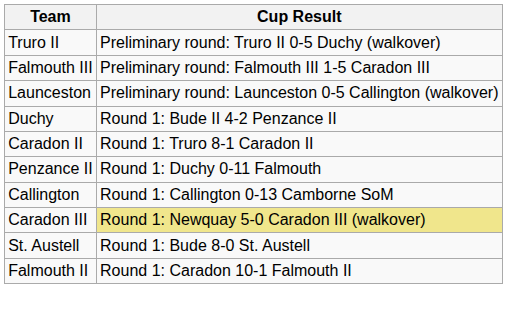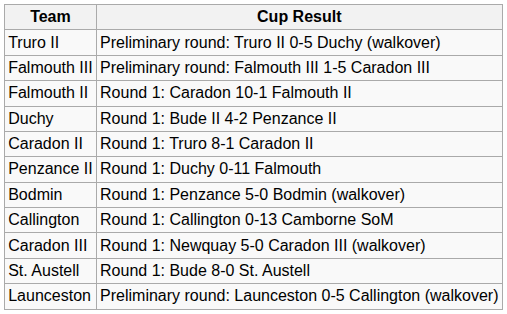 <table class="wikitable">
 <tr>
 <th align=center>Team</th>
 <th align=center>Cup Result</th>
 </tr>
 <tr>
 <td>Truro II</td>
 <td>Preliminary round: Truro II 0-5 Duchy (walkover)</td>
 </tr>
 <tr>
 <td>Falmouth III</td>
 <td>Preliminary round: Falmouth III 1-5 Caradon III</td>
 </tr>
 <tr>
-<td>Launceston</td>
-<td>Preliminary round: Launceston 0-5 Callington (walkover)</td>
+<td>Falmouth II</td>
+<td>Round 1: Caradon 10-1 Falmouth II</td>
 </tr>
 <tr>
 <td>Duchy</td>
 <td>Round 1: Bude II 4-2 Penzance II</td>
 </tr>
 <tr>
 <td>Caradon II</td>
 <td>Round 1: Truro 8-1 Caradon II</td>
 </tr>
 <tr>
 <td>Penzance II</td>
 <td>Round 1: Duchy 0-11 Falmouth</td>
 </tr>
 <tr>
+<td>Bodmin</td>
+<td>Round 1: Penzance 5-0 Bodmin (walkover)</td>
+</tr>
+<tr>
 <td>Callington</td>
 <td>Round 1: Callington 0-13 Camborne SoM</td>
 </tr>
 <tr>
 <td>Caradon III</td>
-<td style="background: khaki;">Round 1: Newquay 5-0 Caradon III (walkover)</td>
+<td>Round 1: Newquay 5-0 Caradon III (walkover)</td>
 </tr>
 <tr>
 <td>St. Austell</td>
 <td>Round 1: Bude 8-0 St. Austell</td>
 </tr>
 <tr>
-<td>Falmouth II</td>
-<td>Round 1: Caradon 10-1 Falmouth II</td>
+<td>Launceston</td>
+<td>Preliminary round: Launceston 0-5 Callington (walkover)</td>
 </tr>
 </table>
